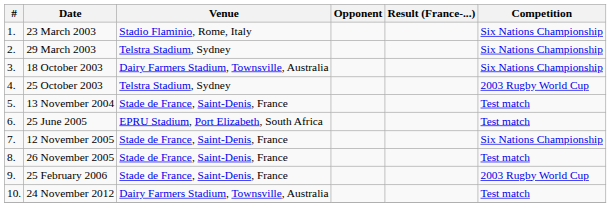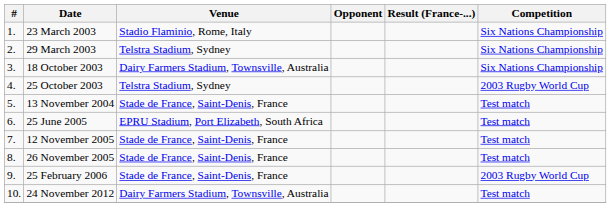 <table class="wikitable sortable">
 <tr>
 <th>#</th>
 <th>Date</th>
 <th>Venue</th>
 <th>Opponent</th>
 <th>Result (France-...)</th>
 <th>Competition</th>
 </tr>
 <tr>
 <td>1.</td>
 <td>23 March 2003</td>
 <td><a href='#'>Stadio Flaminio</a>, Rome, Italy</td>
 <td></td>
 <td></td>
 <td><a href='#'>Six Nations Championship</a></td>
 </tr>
 <tr>
 <td>2.</td>
 <td>29 March 2003</td>
 <td><a href='#'>Telstra Stadium</a>, Sydney</td>
 <td></td>
 <td></td>
 <td><a href='#'>Six Nations Championship</a></td>
 </tr>
 <tr>
 <td>3.</td>
 <td>18 October 2003</td>
 <td><a href='#'>Dairy Farmers Stadium</a>, <a href='#'>Townsville</a>, Australia</td>
 <td></td>
 <td></td>
 <td><a href='#'>Six Nations Championship</a></td>
 </tr>
 <tr>
 <td>4.</td>
 <td>25 October 2003</td>
 <td><a href='#'>Telstra Stadium</a>, Sydney</td>
 <td></td>
 <td></td>
 <td><a href='#'>2003 Rugby World Cup</a></td>
 </tr>
 <tr>
 <td>5.</td>
 <td>13 November 2004</td>
 <td><a href='#'>Stade de France</a>, <a href='#'>Saint-Denis</a>, France</td>
 <td></td>
 <td></td>
 <td><a href='#'>Test match</a></td>
 </tr>
 <tr>
 <td>6.</td>
 <td>25 June 2005</td>
 <td><a href='#'>EPRU Stadium</a>, <a href='#'>Port Elizabeth</a>, South Africa</td>
 <td></td>
 <td></td>
 <td><a href='#'>Test match</a></td>
 </tr>
 <tr>
 <td>7.</td>
 <td>12 November 2005</td>
 <td><a href='#'>Stade de France</a>, <a href='#'>Saint-Denis</a>, France</td>
 <td></td>
 <td></td>
-<td><a href='#'>Six Nations Championship</a></td>
+<td><a href='#'>Test match</a></td>
 </tr>
 <tr>
 <td>8.</td>
 <td>26 November 2005</td>
 <td><a href='#'>Stade de France</a>, <a href='#'>Saint-Denis</a>, France</td>
 <td></td>
 <td></td>
 <td><a href='#'>Test match</a></td>
 </tr>
 <tr>
 <td>9.</td>
 <td>25 February 2006</td>
 <td><a href='#'>Stade de France</a>, <a href='#'>Saint-Denis</a>, France</td>
 <td></td>
 <td></td>
 <td><a href='#'>2003 Rugby World Cup</a></td>
 </tr>
 <tr>
 <td>10.</td>
 <td>24 November 2012</td>
 <td><a href='#'>Dairy Farmers Stadium</a>, <a href='#'>Townsville</a>, Australia</td>
 <td></td>
 <td></td>
 <td><a href='#'>Test match</a></td>
 </tr>
 <tr>
 </tr>
 </table>
